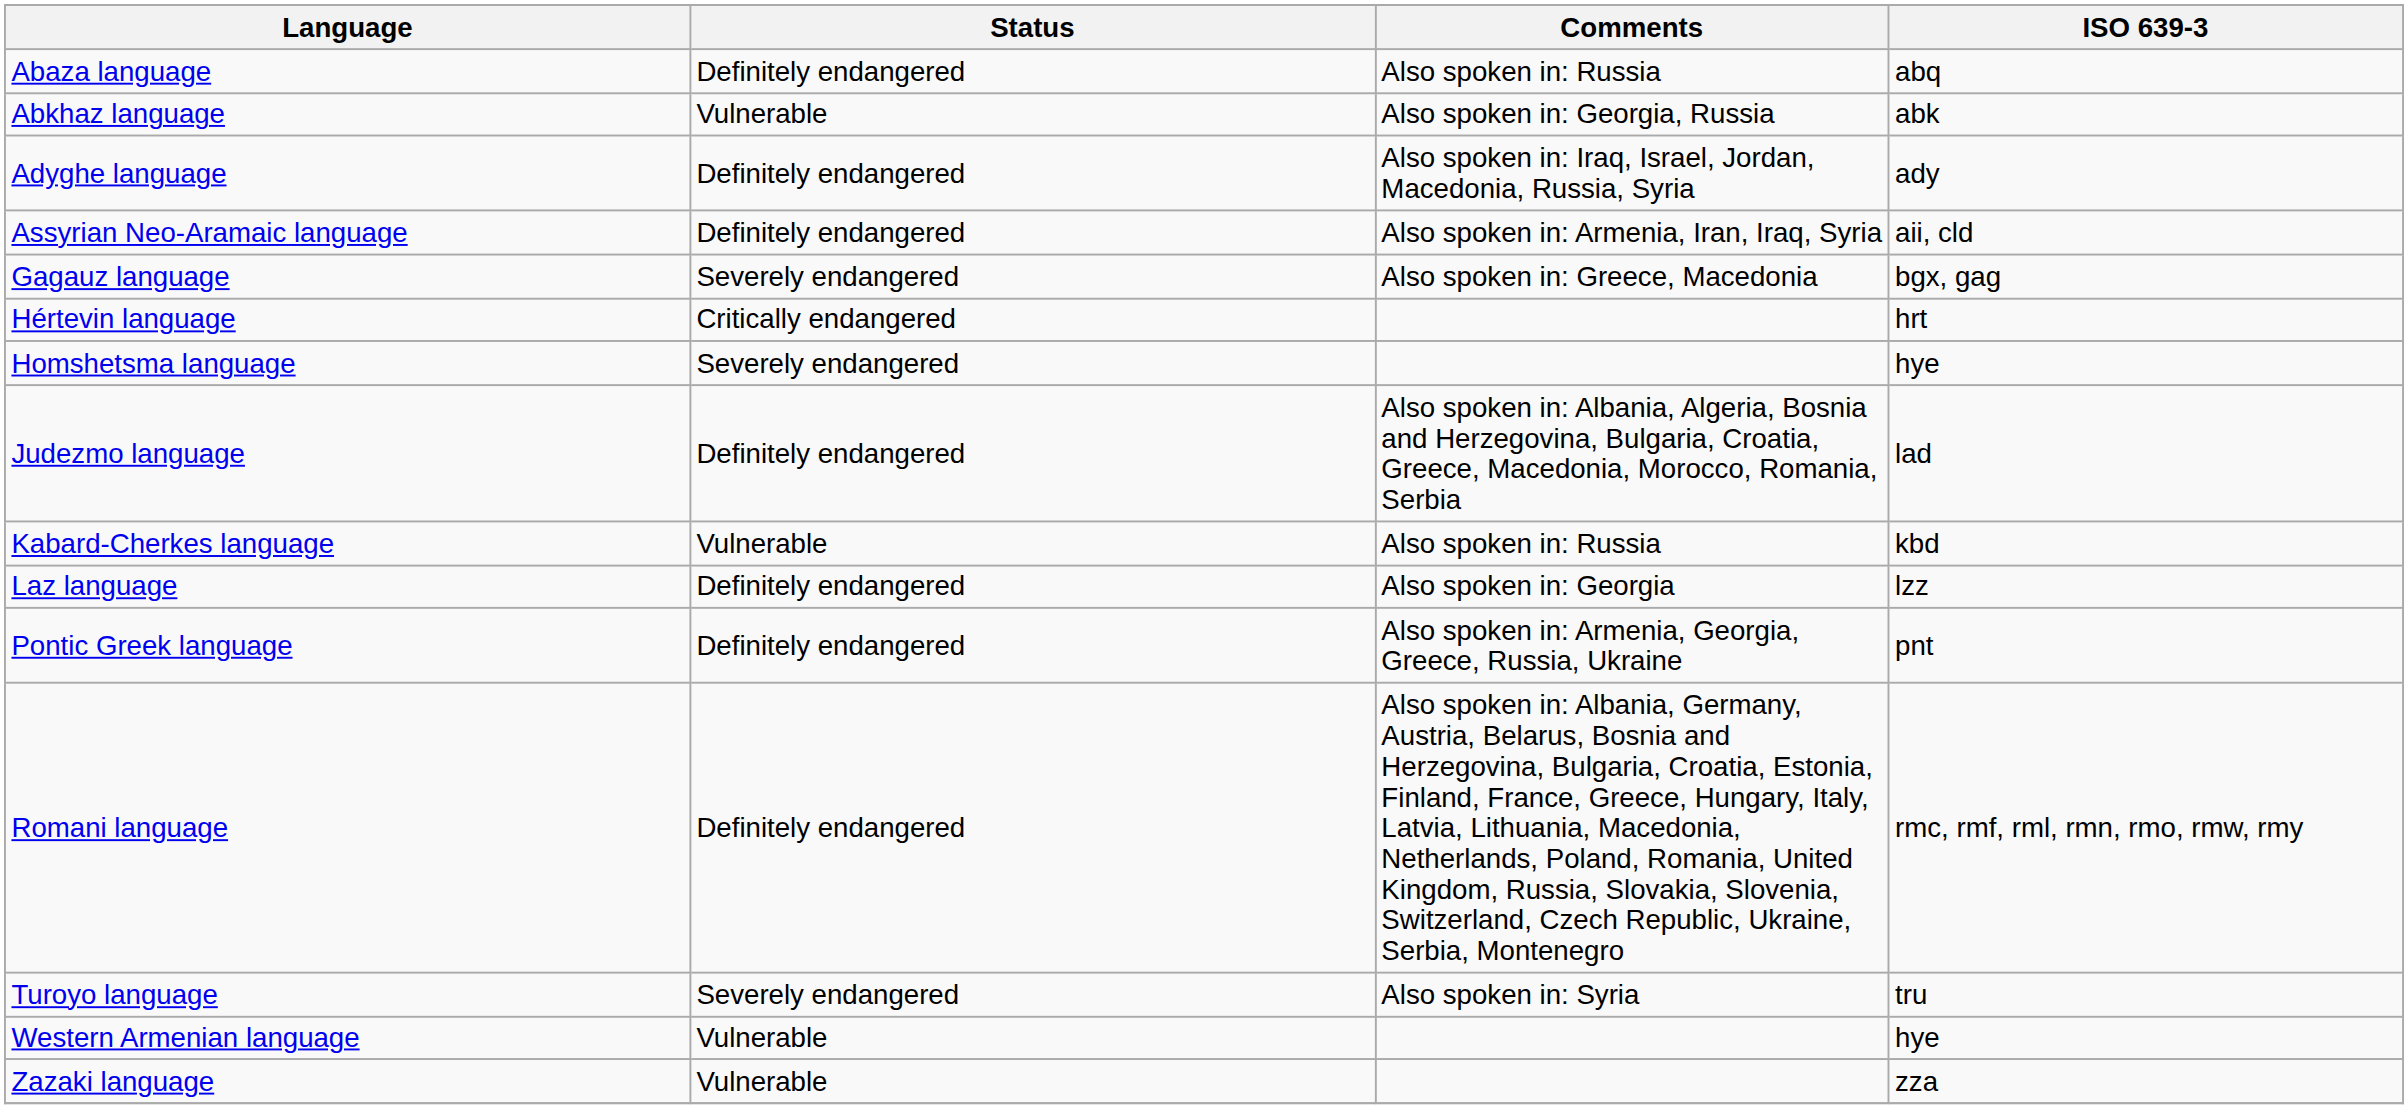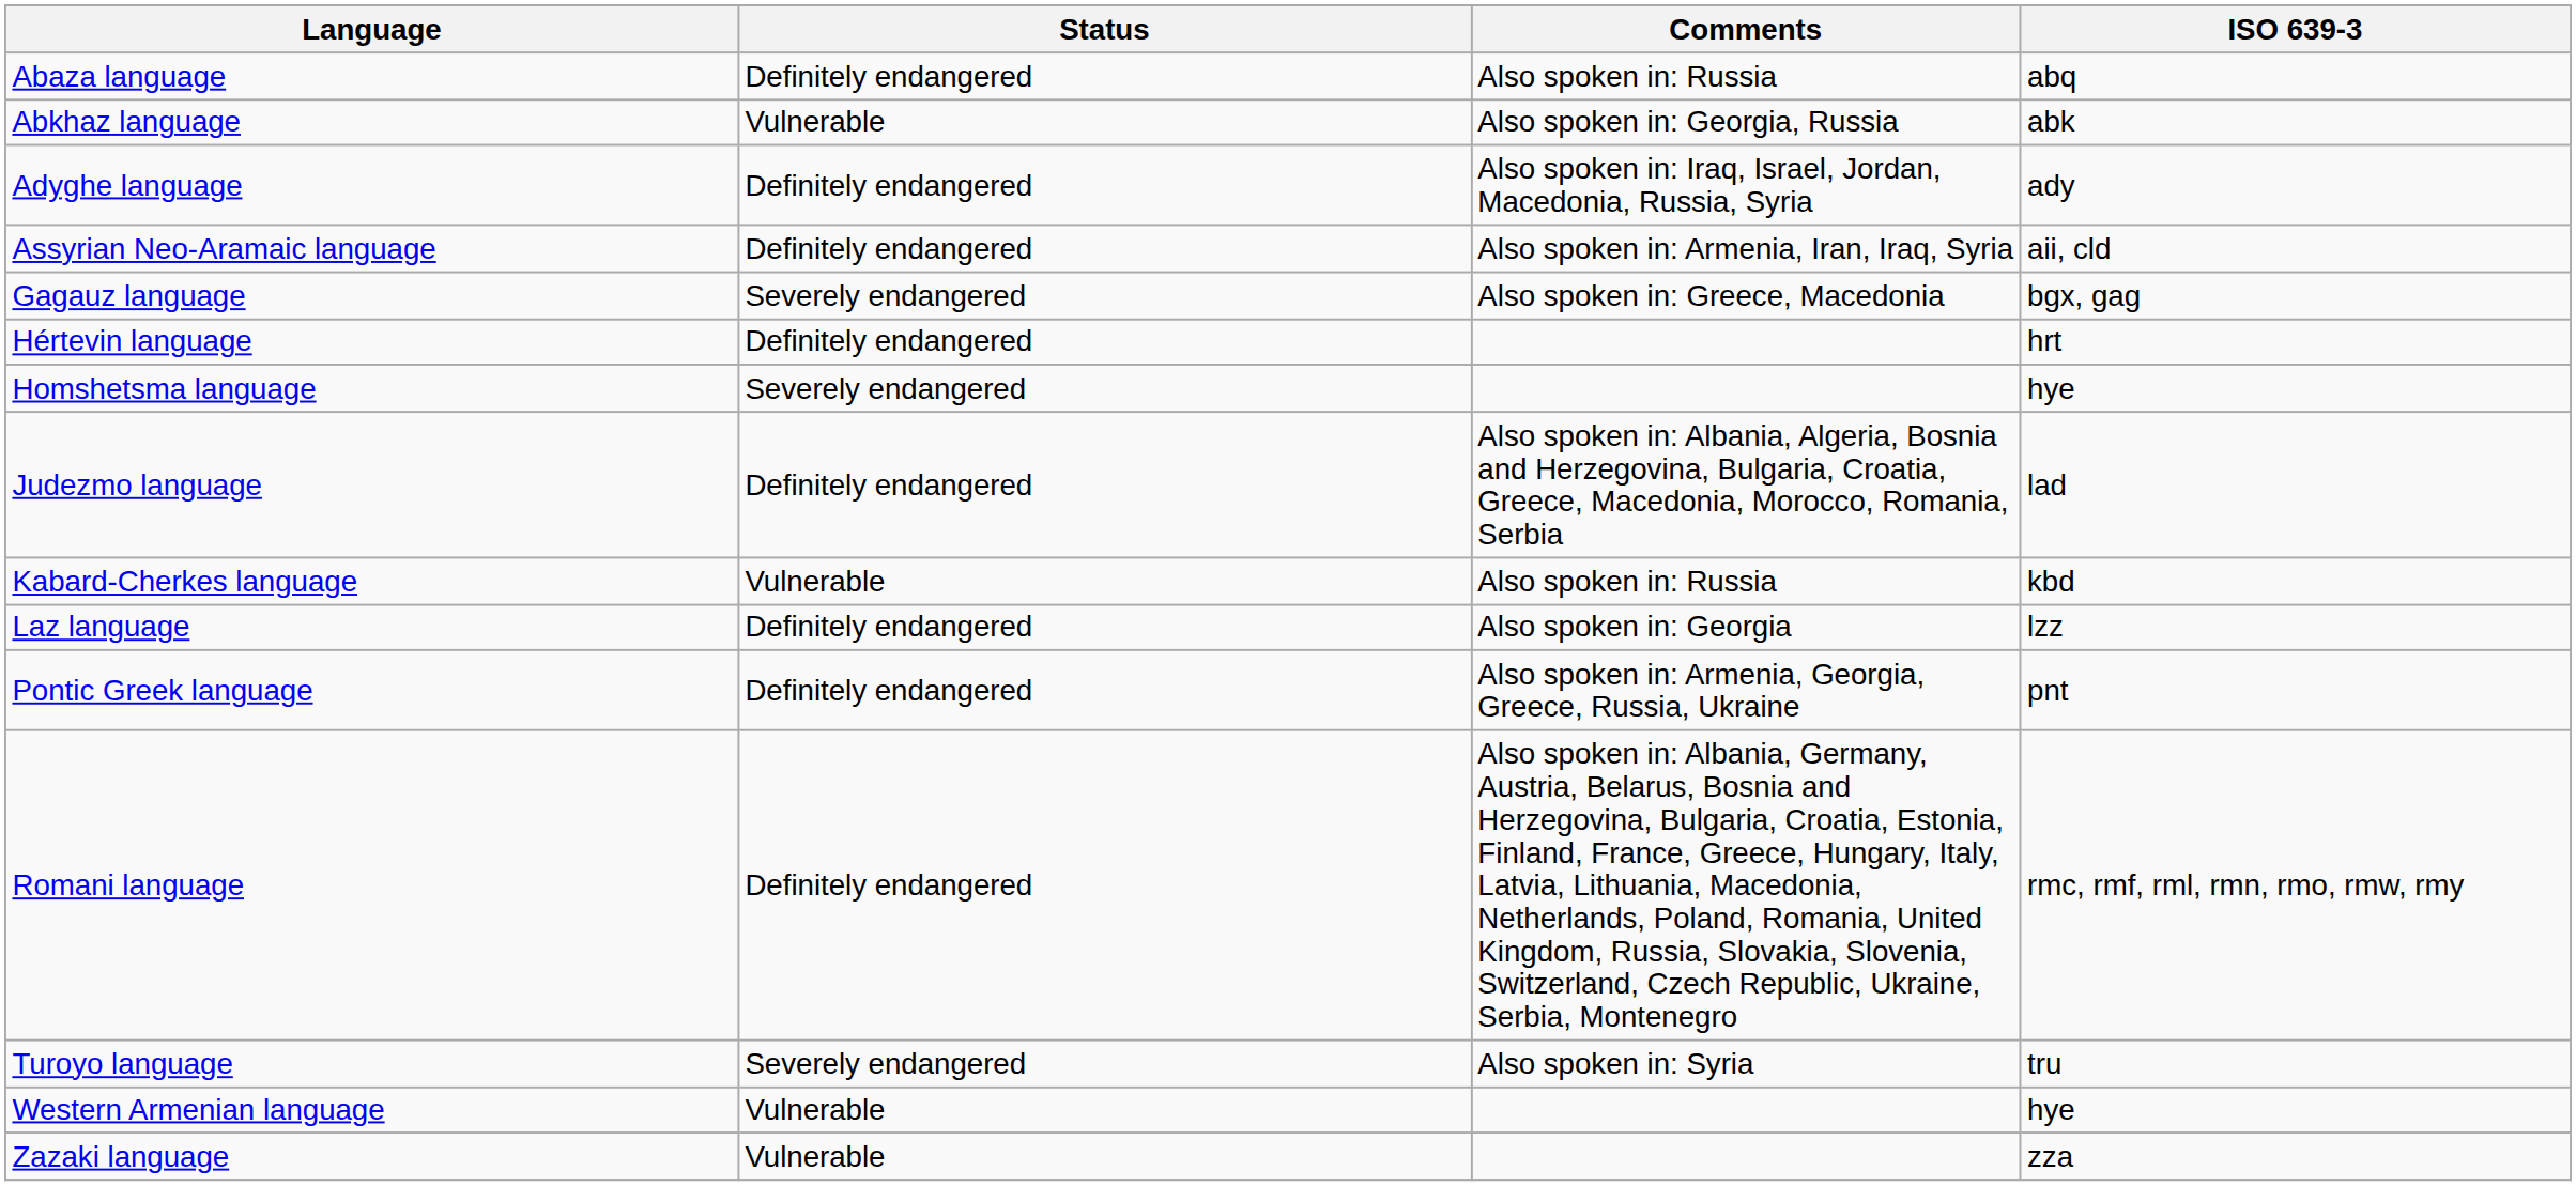 <table class="wikitable" align="center" style="font-size:90%">
 <tr>
 </tr>
 <tr>
 <th width="20%">Language</th>
 <th width="20%">Status</th>
 <th width="15%">Comments</th>
 <th width="15%">ISO 639-3</th>
 </tr>
 <tr>
 <td><a href='#'>Abaza language</a></td>
 <td>Definitely endangered</td>
 <td>Also spoken in: Russia</td>
 <td>abq</td>
 </tr>
 <tr>
 <td><a href='#'>Abkhaz language</a></td>
 <td>Vulnerable</td>
 <td>Also spoken in: Georgia, Russia</td>
 <td>abk</td>
 </tr>
 <tr>
 <td><a href='#'>Adyghe language</a></td>
 <td>Definitely endangered</td>
 <td>Also spoken in: Iraq, Israel, Jordan, Macedonia, Russia, Syria</td>
 <td>ady</td>
 </tr>
 <tr>
 <td><a href='#'>Assyrian Neo-Aramaic language</a></td>
 <td>Definitely endangered</td>
 <td>Also spoken in: Armenia, Iran, Iraq, Syria</td>
 <td>aii, cld</td>
 </tr>
 <tr>
 <td><a href='#'>Gagauz language</a></td>
 <td>Severely endangered</td>
 <td>Also spoken in: Greece, Macedonia</td>
 <td>bgx, gag</td>
 </tr>
 <tr>
 <td><a href='#'>Hértevin language</a></td>
-<td>Critically endangered</td>
+<td>Definitely endangered</td>
 <td> </td>
 <td>hrt</td>
 </tr>
 <tr>
 <td><a href='#'>Homshetsma language</a></td>
 <td>Severely endangered</td>
 <td> </td>
 <td>hye</td>
 </tr>
 <tr>
 <td><a href='#'>Judezmo language</a></td>
 <td>Definitely endangered</td>
 <td>Also spoken in: Albania, Algeria, Bosnia and Herzegovina, Bulgaria, Croatia, Greece, Macedonia, Morocco, Romania, Serbia</td>
 <td>lad</td>
 </tr>
 <tr>
 <td><a href='#'>Kabard-Cherkes language</a></td>
 <td>Vulnerable</td>
 <td>Also spoken in: Russia</td>
 <td>kbd</td>
 </tr>
 <tr>
 <td><a href='#'>Laz language</a></td>
 <td>Definitely endangered</td>
 <td>Also spoken in: Georgia</td>
 <td>lzz</td>
 </tr>
 <tr>
 <td><a href='#'>Pontic Greek language</a></td>
 <td>Definitely endangered</td>
 <td>Also spoken in: Armenia, Georgia, Greece, Russia, Ukraine</td>
 <td>pnt</td>
 </tr>
 <tr>
 <td><a href='#'>Romani language</a></td>
 <td>Definitely endangered</td>
 <td>Also spoken in: Albania, Germany, Austria, Belarus, Bosnia and Herzegovina, Bulgaria, Croatia, Estonia, Finland, France, Greece, Hungary, Italy, Latvia, Lithuania, Macedonia, Netherlands, Poland, Romania, United Kingdom, Russia, Slovakia, Slovenia, Switzerland, Czech Republic, Ukraine, Serbia, Montenegro</td>
 <td>rmc, rmf, rml, rmn, rmo, rmw, rmy</td>
 </tr>
 <tr>
 <td><a href='#'>Turoyo language</a></td>
 <td>Severely endangered</td>
 <td>Also spoken in: Syria</td>
 <td>tru</td>
 </tr>
 <tr>
 <td><a href='#'>Western Armenian language</a></td>
 <td>Vulnerable</td>
 <td> </td>
 <td>hye</td>
 </tr>
 <tr>
 <td><a href='#'>Zazaki language</a></td>
 <td>Vulnerable</td>
 <td> </td>
 <td>zza</td>
 </tr>
 <tr>
 </tr>
 </table>
